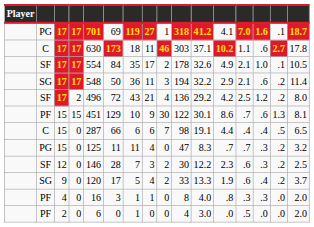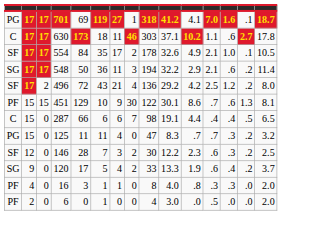 <table class="wikitable sortable" style="font-size: 95%; text-align:right;">
 <tr>
-<th style="background:#2C2A29; color:#FFFFFF; border-top:#DF192C 3px solid; border-bottom:#DF192C 3px solid;">Player</th>
 <th style="background:#2C2A29; color:#FFFFFF; border-top:#DF192C 3px solid; border-bottom:#DF192C 3px solid;"></th>
 <th style="background:#2C2A29; color:#FFFFFF; border-top:#DF192C 3px solid; border-bottom:#DF192C 3px solid;"></th>
 <th style="background:#2C2A29; color:#FFFFFF; border-top:#DF192C 3px solid; border-bottom:#DF192C 3px solid;"></th>
 <th style="background:#2C2A29; color:#FFFFFF; border-top:#DF192C 3px solid; border-bottom:#DF192C 3px solid;"></th>
 <th style="background:#2C2A29; color:#FFFFFF; border-top:#DF192C 3px solid; border-bottom:#DF192C 3px solid;"></th>
 <th style="background:#2C2A29; color:#FFFFFF; border-top:#DF192C 3px solid; border-bottom:#DF192C 3px solid;"></th>
 <th style="background:#2C2A29; color:#FFFFFF; border-top:#DF192C 3px solid; border-bottom:#DF192C 3px solid;"></th>
 <th style="background:#2C2A29; color:#FFFFFF; border-top:#DF192C 3px solid; border-bottom:#DF192C 3px solid;"></th>
 <th style="background:#2C2A29; color:#FFFFFF; border-top:#DF192C 3px solid; border-bottom:#DF192C 3px solid;"></th>
 <th style="background:#2C2A29; color:#FFFFFF; border-top:#DF192C 3px solid; border-bottom:#DF192C 3px solid;"></th>
 <th style="background:#2C2A29; color:#FFFFFF; border-top:#DF192C 3px solid; border-bottom:#DF192C 3px solid;"></th>
 <th style="background:#2C2A29; color:#FFFFFF; border-top:#DF192C 3px solid; border-bottom:#DF192C 3px solid;"></th>
 <th style="background:#2C2A29; color:#FFFFFF; border-top:#DF192C 3px solid; border-bottom:#DF192C 3px solid;"></th>
 <th style="background:#2C2A29; color:#FFFFFF; border-top:#DF192C 3px solid; border-bottom:#DF192C 3px solid;"></th>
 <th style="background:#2C2A29; color:#FFFFFF; border-top:#DF192C 3px solid; border-bottom:#DF192C 3px solid;"></th>
 </tr>
 <tr>
-<td style="text-align:left;"></td>
 <td style="text-align:center;">PG</td>
 <td style="background:#DF192C; color:#FFE100;"><strong>17</strong></td>
 <td style="background:#DF192C; color:#FFE100;"><strong>17</strong></td>
 <td style="background:#DF192C; color:#FFE100;"><strong>701</strong></td>
 <td>69</td>
 <td style="background:#DF192C; color:#FFE100;"><strong>119</strong></td>
 <td style="background:#DF192C; color:#FFE100;"><strong>27</strong></td>
 <td>1</td>
 <td style="background:#DF192C; color:#FFE100;"><strong>318</strong></td>
 <td style="background:#DF192C; color:#FFE100;"><strong>41.2</strong></td>
 <td>4.1</td>
 <td style="background:#DF192C; color:#FFE100;"><strong>7.0</strong></td>
 <td style="background:#DF192C; color:#FFE100;"><strong>1.6</strong></td>
 <td>.1</td>
 <td style="background:#DF192C; color:#FFE100;"><strong>18.7</strong></td>
 </tr>
 <tr>
-<td style="text-align:left;"></td>
 <td style="text-align:center;">C</td>
 <td style="background:#DF192C; color:#FFE100;"><strong>17</strong></td>
 <td style="background:#DF192C; color:#FFE100;"><strong>17</strong></td>
 <td>630</td>
 <td style="background:#DF192C; color:#FFE100;"><strong>173</strong></td>
 <td>18</td>
 <td>11</td>
 <td style="background:#DF192C; color:#FFE100;"><strong>46</strong></td>
 <td>303</td>
 <td>37.1</td>
 <td style="background:#DF192C; color:#FFE100;"><strong>10.2</strong></td>
 <td>1.1</td>
 <td>.6</td>
 <td style="background:#DF192C; color:#FFE100;"><strong>2.7</strong></td>
 <td>17.8</td>
 </tr>
 <tr>
-<td style="text-align:left;"></td>
 <td style="text-align:center;">SF</td>
 <td style="background:#DF192C; color:#FFE100;"><strong>17</strong></td>
 <td style="background:#DF192C; color:#FFE100;"><strong>17</strong></td>
 <td>554</td>
 <td>84</td>
 <td>35</td>
 <td>17</td>
 <td>2</td>
 <td>178</td>
 <td>32.6</td>
 <td>4.9</td>
 <td>2.1</td>
 <td>1.0</td>
 <td>.1</td>
 <td>10.5</td>
 </tr>
 <tr>
-<td style="text-align:left;"></td>
 <td style="text-align:center;">SG</td>
 <td style="background:#DF192C; color:#FFE100;"><strong>17</strong></td>
 <td style="background:#DF192C; color:#FFE100;"><strong>17</strong></td>
 <td>548</td>
 <td>50</td>
 <td>36</td>
 <td>11</td>
 <td>3</td>
 <td>194</td>
 <td>32.2</td>
 <td>2.9</td>
 <td>2.1</td>
 <td>.6</td>
 <td>.2</td>
 <td>11.4</td>
 </tr>
 <tr>
-<td style="text-align:left;"></td>
 <td style="text-align:center;">SF</td>
 <td style="background:#DF192C; color:#FFE100;"><strong>17</strong></td>
 <td>2</td>
 <td>496</td>
 <td>72</td>
 <td>43</td>
 <td>21</td>
 <td>4</td>
 <td>136</td>
 <td>29.2</td>
 <td>4.2</td>
 <td>2.5</td>
 <td>1.2</td>
 <td>.2</td>
 <td>8.0</td>
 </tr>
 <tr>
-<td style="text-align:left;"></td>
 <td style="text-align:center;">PF</td>
 <td>15</td>
 <td>15</td>
 <td>451</td>
 <td>129</td>
 <td>10</td>
 <td>9</td>
 <td>30</td>
 <td>122</td>
 <td>30.1</td>
 <td>8.6</td>
 <td>.7</td>
 <td>.6</td>
 <td>1.3</td>
 <td>8.1</td>
 </tr>
 <tr>
-<td style="text-align:left;"></td>
 <td style="text-align:center;">C</td>
 <td>15</td>
 <td>0</td>
 <td>287</td>
 <td>66</td>
 <td>6</td>
 <td>6</td>
 <td>7</td>
 <td>98</td>
 <td>19.1</td>
 <td>4.4</td>
 <td>.4</td>
 <td>.4</td>
 <td>.5</td>
 <td>6.5</td>
 </tr>
 <tr>
-<td style="text-align:left;"></td>
 <td style="text-align:center;">PG</td>
 <td>15</td>
 <td>0</td>
 <td>125</td>
 <td>11</td>
 <td>11</td>
 <td>4</td>
 <td>0</td>
 <td>47</td>
 <td>8.3</td>
 <td>.7</td>
 <td>.7</td>
 <td>.3</td>
 <td>.2</td>
 <td>3.2</td>
 </tr>
 <tr>
-<td style="text-align:left;"></td>
 <td style="text-align:center;">SF</td>
 <td>12</td>
 <td>0</td>
 <td>146</td>
 <td>28</td>
 <td>7</td>
 <td>3</td>
 <td>2</td>
 <td>30</td>
 <td>12.2</td>
 <td>2.3</td>
 <td>.6</td>
 <td>.3</td>
 <td>.2</td>
 <td>2.5</td>
 </tr>
 <tr>
-<td style="text-align:left;"></td>
 <td style="text-align:center;">SG</td>
 <td>9</td>
 <td>0</td>
 <td>120</td>
 <td>17</td>
 <td>5</td>
 <td>4</td>
 <td>2</td>
 <td>33</td>
 <td>13.3</td>
 <td>1.9</td>
 <td>.6</td>
 <td>.4</td>
 <td>.2</td>
 <td>3.7</td>
 </tr>
 <tr>
-<td style="text-align:left;"></td>
 <td style="text-align:center;">PF</td>
 <td>4</td>
 <td>0</td>
 <td>16</td>
 <td>3</td>
 <td>1</td>
 <td>1</td>
 <td>0</td>
 <td>8</td>
 <td>4.0</td>
 <td>.8</td>
 <td>.3</td>
 <td>.3</td>
 <td>.0</td>
 <td>2.0</td>
 </tr>
 <tr>
-<td style="text-align:left;"></td>
 <td style="text-align:center;">PF</td>
 <td>2</td>
 <td>0</td>
 <td>6</td>
 <td>0</td>
 <td>1</td>
 <td>0</td>
 <td>0</td>
 <td>4</td>
 <td>3.0</td>
 <td>.0</td>
 <td>.5</td>
 <td>.0</td>
 <td>.0</td>
 <td>2.0</td>
 </tr>
 </table>
